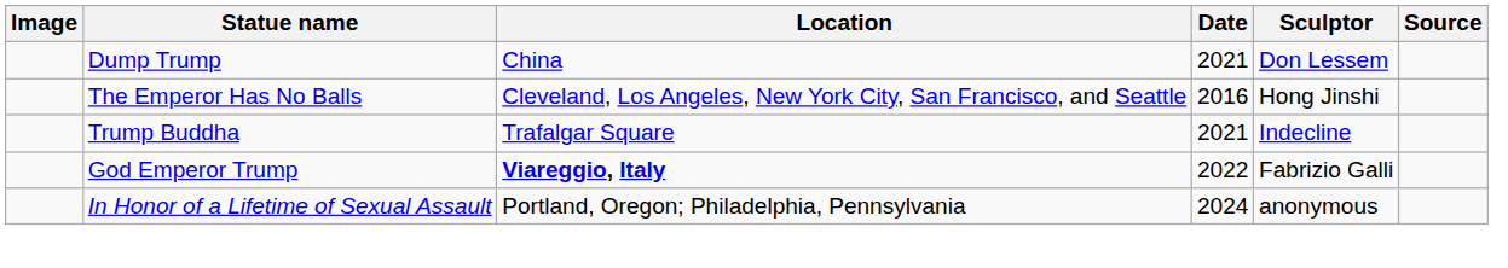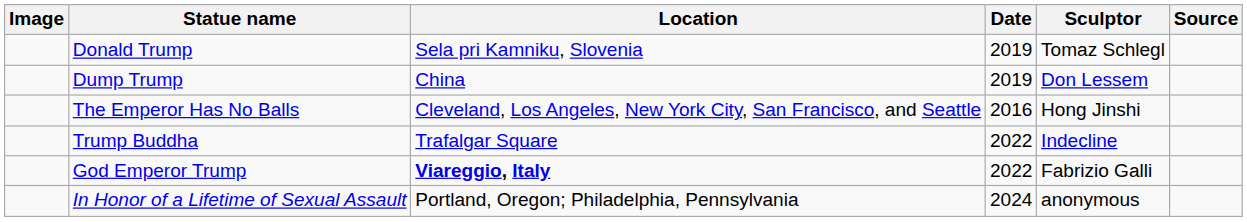 <table class="wikitable sortable">
 <tr>
 <th scope="col" class="unsortable">Image</th>
 <th scope="col">Statue name</th>
 <th scope="col">Location</th>
 <th scope="col">Date</th>
 <th scope="col">Sculptor</th>
 <th scope="col" class="unsortable">Source</th>
 </tr>
 <tr>
 <td></td>
+<td><a href='#'>Donald Trump</a></td>
+<td><a href='#'>Sela pri Kamniku</a>, <a href='#'>Slovenia</a></td>
+<td>2019</td>
+<td>Tomaz Schlegl</td>
+<td></td>
+</tr>
+<tr>
+<td></td>
 <td><a href='#'>Dump Trump</a></td>
 <td><a href='#'>China</a></td>
-<td>2021</td>
+<td>2019</td>
 <td><a href='#'>Don Lessem</a></td>
 <td></td>
 </tr>
 <tr>
 <td></td>
 <td><a href='#'>The Emperor Has No Balls</a></td>
 <td><a href='#'>Cleveland</a>, <a href='#'>Los Angeles</a>, <a href='#'>New York City</a>, <a href='#'>San Francisco</a>, and <a href='#'>Seattle</a></td>
 <td>2016</td>
 <td>Hong Jinshi</td>
 <td></td>
 </tr>
 <tr>
 <td></td>
 <td><a href='#'>Trump Buddha</a></td>
 <td><a href='#'>Trafalgar Square</a></td>
-<td>2021</td>
+<td>2022</td>
 <td><a href='#'>Indecline</a></td>
 <td></td>
 </tr>
 <tr>
 <td></td>
 <td><a href='#'>God Emperor Trump</a></td>
 <td><strong><a href='#'>Viareggio</a>, <a href='#'>Italy</a></strong></td>
 <td>2022</td>
 <td>Fabrizio Galli</td>
 <td></td>
 </tr>
 <tr>
 <td></td>
 <td><em><a href='#'>In Honor of a Lifetime of Sexual Assault</a></em></td>
 <td>Portland, Oregon; Philadelphia, Pennsylvania</td>
 <td>2024</td>
 <td>anonymous</td>
 <td></td>
 </tr>
 </table>
